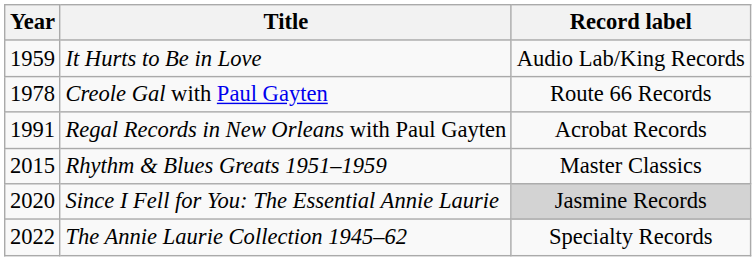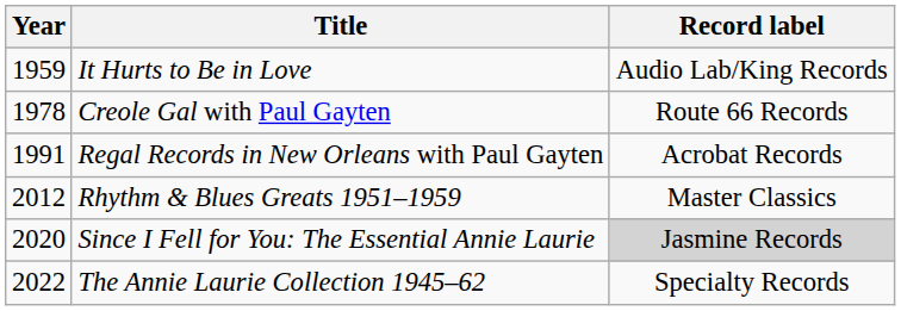 <table class="wikitable sortable">
 <tr>
 <th>Year</th>
 <th>Title</th>
 <th>Record label</th>
 </tr>
 <tr>
 <td>1959</td>
 <td><em>It Hurts to Be in Love</em></td>
 <td style="text-align:center;">Audio Lab/King Records</td>
 </tr>
 <tr>
 <td>1978</td>
 <td><em>Creole Gal</em> with <a href='#'>Paul Gayten</a></td>
 <td style="text-align:center;">Route 66 Records</td>
 </tr>
 <tr>
 <td>1991</td>
 <td><em>Regal Records in New Orleans</em> with Paul Gayten</td>
 <td style="text-align:center;">Acrobat Records</td>
 </tr>
 <tr>
-<td>2015</td>
+<td>2012</td>
 <td><em>Rhythm & Blues Greats 1951–1959</em></td>
 <td style="text-align:center;">Master Classics</td>
 </tr>
 <tr>
 <td>2020</td>
 <td><em>Since I Fell for You: The Essential Annie Laurie</em></td>
 <td style="background: lightgrey; text-align:center;">Jasmine Records</td>
 </tr>
 <tr>
 <td>2022</td>
 <td><em>The Annie Laurie Collection 1945–62</em></td>
 <td style="text-align:center;">Specialty Records</td>
 </tr>
 </table>
